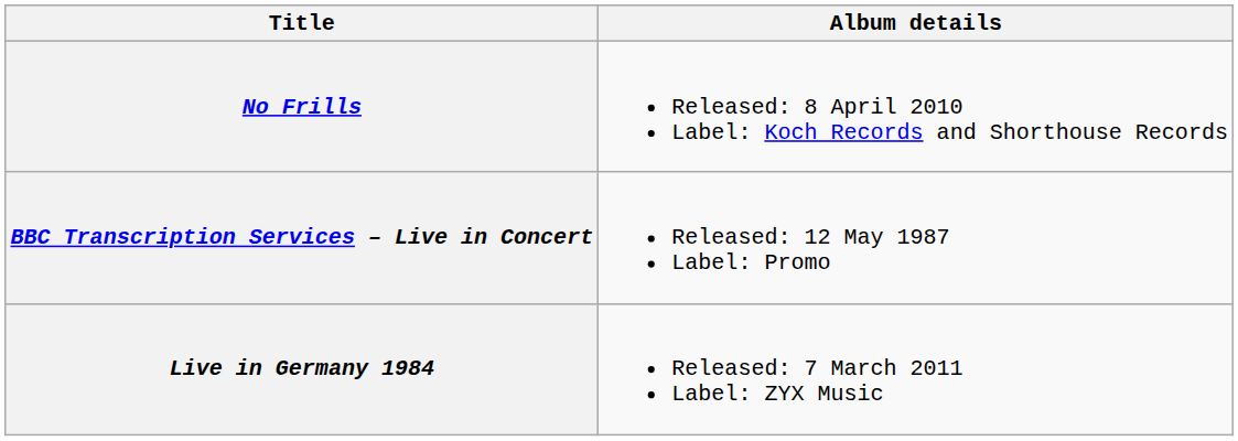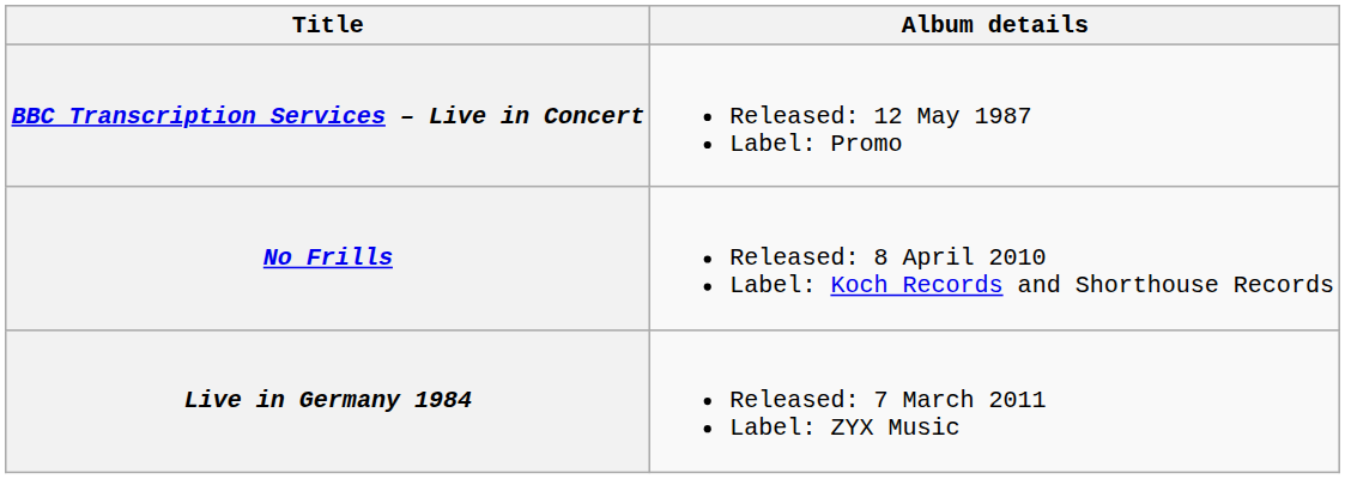 <table class="wikitable plainrowheaders">
 <tr>
 <th>Title</th>
 <th>Album details</th>
 </tr>
 <tr>
+<th scope="row"><em><a href='#'>BBC Transcription Services</a> – Live in Concert</em></th>
+<td><br><ul><li>Released: 12 May 1987</li><li>Label: Promo</li></ul></td>
+</tr>
+<tr>
 <th scope="row"><em><a href='#'>No Frills</a></em></th>
 <td><br><ul><li>Released: 8 April 2010</li><li>Label: <a href='#'>Koch Records</a> and Shorthouse Records</li></ul></td>
-</tr>
-<tr>
-<th scope="row"><em><a href='#'>BBC Transcription Services</a> – Live in Concert</em></th>
-<td><br><ul><li>Released: 12 May 1987</li><li>Label: Promo</li></ul></td>
 </tr>
 <tr>
 <th scope="row"><em>Live in Germany 1984</em></th>
 <td><br><ul><li>Released: 7 March 2011</li><li>Label: ZYX Music</li></ul></td>
 </tr>
 </table>
